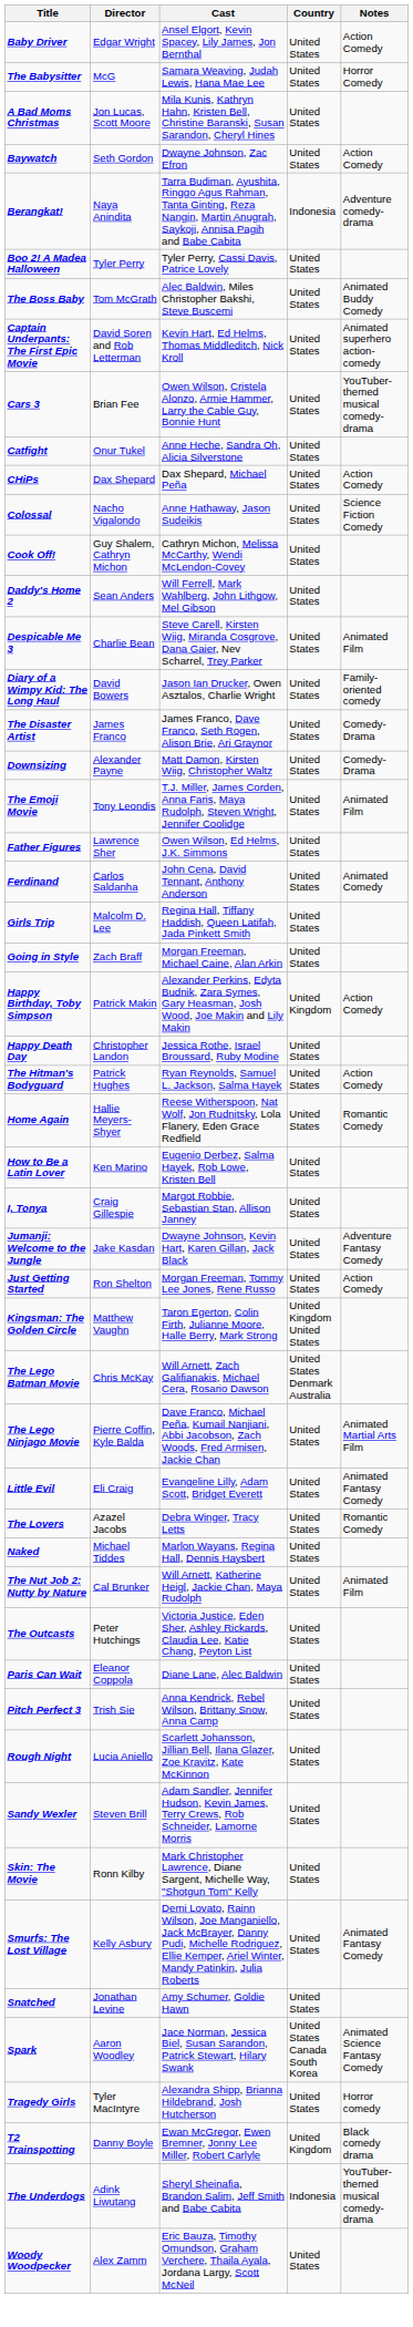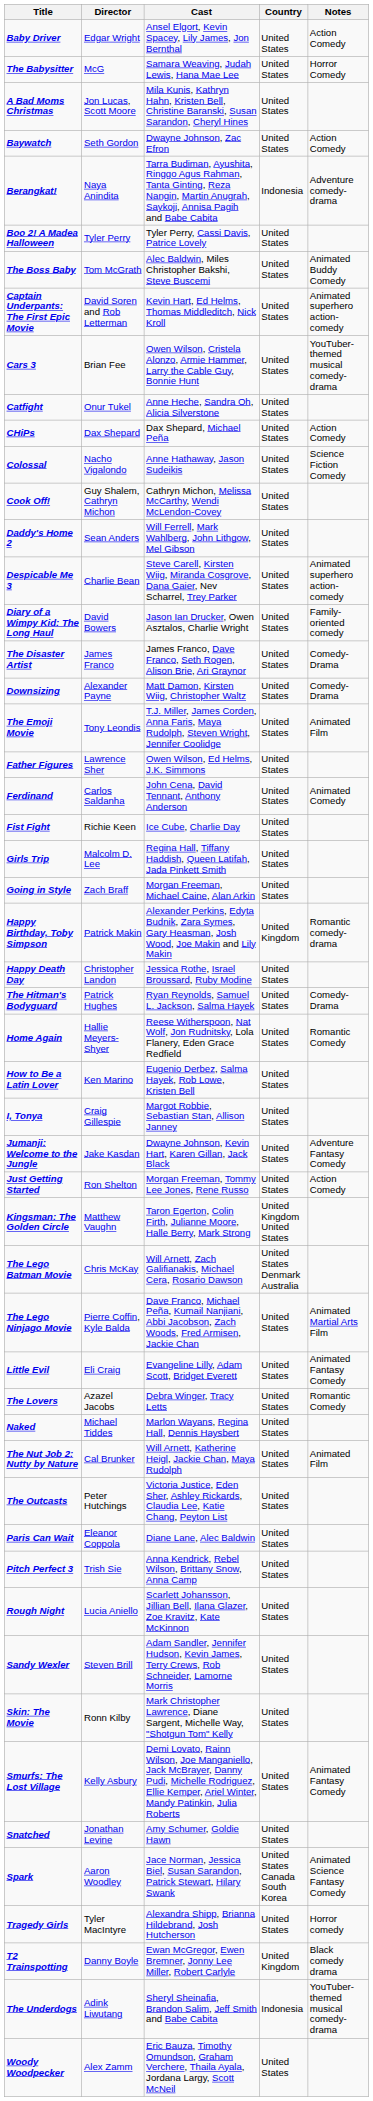 <table class="wikitable sortable">
 <tr>
 <th>Title</th>
 <th>Director</th>
 <th>Cast</th>
 <th>Country</th>
 <th>Notes</th>
 </tr>
 <tr>
 <td><strong><em><a href='#'>Baby Driver</a></em></strong></td>
 <td><a href='#'>Edgar Wright</a></td>
 <td><a href='#'>Ansel Elgort</a>, <a href='#'>Kevin Spacey</a>, <a href='#'>Lily James</a>, <a href='#'>Jon Bernthal</a></td>
 <td><br>United States</td>
 <td>Action Comedy</td>
 </tr>
 <tr>
 <td><strong><em><a href='#'>The Babysitter</a></em></strong></td>
 <td><a href='#'>McG</a></td>
 <td><a href='#'>Samara Weaving</a>, <a href='#'>Judah Lewis</a>, <a href='#'>Hana Mae Lee</a></td>
 <td>United States</td>
 <td>Horror Comedy</td>
 </tr>
 <tr>
 <td><strong><em><a href='#'>A Bad Moms Christmas</a></em></strong></td>
 <td><a href='#'>Jon Lucas</a>, <a href='#'>Scott Moore</a></td>
 <td><a href='#'>Mila Kunis</a>, <a href='#'>Kathryn Hahn</a>, <a href='#'>Kristen Bell</a>, <a href='#'>Christine Baranski</a>, <a href='#'>Susan Sarandon</a>, <a href='#'>Cheryl Hines</a></td>
 <td>United States</td>
 <td></td>
 </tr>
 <tr>
 <td><strong><em><a href='#'>Baywatch</a></em></strong></td>
 <td><a href='#'>Seth Gordon</a></td>
 <td><a href='#'>Dwayne Johnson</a>, <a href='#'>Zac Efron</a></td>
 <td>United States</td>
 <td>Action Comedy</td>
 </tr>
 <tr>
 <td><strong><em><a href='#'>Berangkat!</a></em></strong></td>
 <td><a href='#'>Naya Anindita</a></td>
 <td><a href='#'>Tarra Budiman</a>, <a href='#'>Ayushita</a>, <a href='#'>Ringgo Agus Rahman</a>, <a href='#'>Tanta Ginting</a>, <a href='#'>Reza Nangin</a>, <a href='#'>Martin Anugrah</a>, <a href='#'>Saykoji</a>, <a href='#'>Annisa Pagih</a> and <a href='#'>Babe Cabita</a></td>
 <td>Indonesia</td>
 <td>Adventure comedy-drama</td>
 </tr>
 <tr>
 <td><strong><em><a href='#'>Boo 2! A Madea Halloween</a></em></strong></td>
 <td><a href='#'>Tyler Perry</a></td>
 <td>Tyler Perry, <a href='#'>Cassi Davis</a>, <a href='#'>Patrice Lovely</a></td>
 <td>United States</td>
 <td></td>
 </tr>
 <tr>
 <td><strong><em><a href='#'>The Boss Baby</a></em></strong></td>
 <td><a href='#'>Tom McGrath</a></td>
 <td><a href='#'>Alec Baldwin</a>, Miles Christopher Bakshi, <a href='#'>Steve Buscemi</a></td>
 <td>United States</td>
 <td>Animated Buddy Comedy</td>
 </tr>
 <tr>
 <td><strong><em><a href='#'>Captain Underpants: The First Epic Movie</a></em></strong></td>
 <td><a href='#'>David Soren</a> and <a href='#'>Rob Letterman</a></td>
 <td><a href='#'>Kevin Hart</a>, <a href='#'>Ed Helms</a>, <a href='#'>Thomas Middleditch</a>, <a href='#'>Nick Kroll</a></td>
 <td>United States</td>
 <td>Animated superhero action-comedy</td>
 </tr>
 <tr>
 <td><strong><em><a href='#'>Cars 3</a></em></strong></td>
 <td>Brian Fee</td>
 <td><a href='#'>Owen Wilson</a>, <a href='#'>Cristela Alonzo</a>, <a href='#'>Armie Hammer</a>, <a href='#'>Larry the Cable Guy</a>, <a href='#'>Bonnie Hunt</a></td>
 <td>United States</td>
 <td>YouTuber-themed musical comedy-drama</td>
 </tr>
 <tr>
 <td><strong><em><a href='#'>Catfight</a></em></strong></td>
 <td><a href='#'>Onur Tukel</a></td>
 <td><a href='#'>Anne Heche</a>, <a href='#'>Sandra Oh</a>, <a href='#'>Alicia Silverstone</a></td>
 <td>United States</td>
 <td></td>
 </tr>
 <tr>
 <td><strong><em><a href='#'>CHiPs</a></em></strong></td>
 <td><a href='#'>Dax Shepard</a></td>
 <td>Dax Shepard, <a href='#'>Michael Peña</a></td>
 <td>United States</td>
 <td>Action Comedy</td>
 </tr>
 <tr>
 <td><strong><em><a href='#'>Colossal</a></em></strong></td>
 <td><a href='#'>Nacho Vigalondo</a></td>
 <td><a href='#'>Anne Hathaway</a>, <a href='#'>Jason Sudeikis</a></td>
 <td>United States</td>
 <td>Science Fiction Comedy</td>
 </tr>
 <tr>
 <td><strong><em><a href='#'>Cook Off!</a></em></strong></td>
 <td>Guy Shalem, <a href='#'>Cathryn Michon</a></td>
 <td>Cathryn Michon, <a href='#'>Melissa McCarthy</a>, <a href='#'>Wendi McLendon-Covey</a></td>
 <td>United States</td>
 <td></td>
 </tr>
 <tr>
 <td><strong><em><a href='#'>Daddy's Home 2</a></em></strong></td>
 <td><a href='#'>Sean Anders</a></td>
 <td><a href='#'>Will Ferrell</a>, <a href='#'>Mark Wahlberg</a>, <a href='#'>John Lithgow</a>, <a href='#'>Mel Gibson</a></td>
 <td>United States</td>
 <td></td>
 </tr>
 <tr>
 <td><strong><em><a href='#'>Despicable Me 3</a></em></strong></td>
 <td><a href='#'>Charlie Bean</a></td>
 <td><a href='#'>Steve Carell</a>, <a href='#'>Kirsten Wiig</a>, <a href='#'>Miranda Cosgrove</a>, <a href='#'>Dana Gaier</a>, Nev Scharrel, <a href='#'>Trey Parker</a></td>
 <td>United States</td>
-<td>Animated Film</td>
+<td>Animated superhero action-comedy</td>
 </tr>
 <tr>
 <td><strong><em><a href='#'>Diary of a Wimpy Kid: The Long Haul</a></em></strong></td>
 <td><a href='#'>David Bowers</a></td>
 <td><a href='#'>Jason Ian Drucker</a>, Owen Asztalos, Charlie Wright</td>
 <td>United States</td>
 <td>Family-oriented comedy</td>
 </tr>
 <tr>
 <td><strong><em><a href='#'>The Disaster Artist</a></em></strong></td>
 <td><a href='#'>James Franco</a></td>
 <td>James Franco, <a href='#'>Dave Franco</a>, <a href='#'>Seth Rogen</a>, <a href='#'>Alison Brie</a>, <a href='#'>Ari Graynor</a></td>
 <td>United States</td>
 <td>Comedy-Drama</td>
 </tr>
 <tr>
 <td><strong><em><a href='#'>Downsizing</a></em></strong></td>
 <td><a href='#'>Alexander Payne</a></td>
 <td><a href='#'>Matt Damon</a>, <a href='#'>Kirsten Wiig</a>, <a href='#'>Christopher Waltz</a></td>
 <td>United States</td>
 <td>Comedy-Drama</td>
 </tr>
 <tr>
 <td><strong><em><a href='#'>The Emoji Movie</a></em></strong></td>
 <td><a href='#'>Tony Leondis</a></td>
 <td><a href='#'>T.J. Miller</a>, <a href='#'>James Corden</a>, <a href='#'>Anna Faris</a>, <a href='#'>Maya Rudolph</a>, <a href='#'>Steven Wright</a>, <a href='#'>Jennifer Coolidge</a></td>
 <td>United States</td>
 <td>Animated Film</td>
 </tr>
 <tr>
 <td><strong><em><a href='#'>Father Figures</a></em></strong></td>
 <td><a href='#'>Lawrence Sher</a></td>
 <td><a href='#'>Owen Wilson</a>, <a href='#'>Ed Helms</a>, <a href='#'>J.K. Simmons</a></td>
 <td>United States</td>
 <td></td>
 </tr>
 <tr>
 <td><strong><em><a href='#'>Ferdinand</a></em></strong></td>
 <td><a href='#'>Carlos Saldanha</a></td>
 <td><a href='#'>John Cena</a>, <a href='#'>David Tennant</a>, <a href='#'>Anthony Anderson</a></td>
 <td>United States</td>
 <td>Animated Comedy</td>
 </tr>
 <tr>
+<td><strong><em><a href='#'>Fist Fight</a></em></strong></td>
+<td>Richie Keen</td>
+<td><a href='#'>Ice Cube</a>, <a href='#'>Charlie Day</a></td>
+<td>United States</td>
+<td></td>
+</tr>
+<tr>
 <td><strong><em><a href='#'>Girls Trip</a></em></strong></td>
 <td><a href='#'>Malcolm D. Lee</a></td>
 <td><a href='#'>Regina Hall</a>, <a href='#'>Tiffany Haddish</a>, <a href='#'>Queen Latifah</a>, <a href='#'>Jada Pinkett Smith</a></td>
 <td>United States</td>
 <td></td>
 </tr>
 <tr>
 <td><strong><em><a href='#'>Going in Style</a></em></strong></td>
 <td><a href='#'>Zach Braff</a></td>
 <td><a href='#'>Morgan Freeman</a>, <a href='#'>Michael Caine</a>, <a href='#'>Alan Arkin</a></td>
 <td>United States</td>
 <td></td>
 </tr>
 <tr>
 <td><strong><em><a href='#'>Happy Birthday, Toby Simpson</a></em></strong></td>
 <td><a href='#'>Patrick Makin</a></td>
 <td><a href='#'>Alexander Perkins</a>, <a href='#'>Edyta Budnik</a>, <a href='#'>Zara Symes</a>, <a href='#'>Gary Heasman</a>, <a href='#'>Josh Wood</a>, <a href='#'>Joe Makin</a> and <a href='#'>Lily Makin</a></td>
 <td>United Kingdom</td>
-<td>Action Comedy</td>
+<td>Romantic comedy-drama</td>
 </tr>
 <tr>
 <td><strong><em><a href='#'>Happy Death Day</a></em></strong></td>
 <td><a href='#'>Christopher Landon</a></td>
 <td><a href='#'>Jessica Rothe</a>, <a href='#'>Israel Broussard</a>, <a href='#'>Ruby Modine</a></td>
 <td>United States</td>
 <td></td>
 </tr>
 <tr>
 <td><strong><em><a href='#'>The Hitman's Bodyguard</a></em></strong></td>
 <td><a href='#'>Patrick Hughes</a></td>
 <td><a href='#'>Ryan Reynolds</a>, <a href='#'>Samuel L. Jackson</a>, <a href='#'>Salma Hayek</a></td>
 <td>United States</td>
-<td>Action Comedy</td>
+<td>Comedy-Drama</td>
 </tr>
 <tr>
 <td><strong><em><a href='#'>Home Again</a></em></strong></td>
 <td><a href='#'>Hallie Meyers-Shyer</a></td>
 <td><a href='#'>Reese Witherspoon</a>, <a href='#'>Nat Wolf</a>, <a href='#'>Jon Rudnitsky</a>, Lola Flanery, Eden Grace Redfield</td>
 <td>United States</td>
 <td>Romantic Comedy</td>
 </tr>
 <tr>
 <td><strong><em><a href='#'>How to Be a Latin Lover</a></em></strong></td>
 <td><a href='#'>Ken Marino</a></td>
 <td><a href='#'>Eugenio Derbez</a>, <a href='#'>Salma Hayek</a>, <a href='#'>Rob Lowe</a>, <a href='#'>Kristen Bell</a></td>
 <td>United States</td>
 <td></td>
 </tr>
 <tr>
 <td><strong><em><a href='#'>I, Tonya</a></em></strong></td>
 <td><a href='#'>Craig Gillespie</a></td>
 <td><a href='#'>Margot Robbie</a>, <a href='#'>Sebastian Stan</a>, <a href='#'>Allison Janney</a></td>
 <td>United States</td>
 <td></td>
 </tr>
 <tr>
 <td><strong><em><a href='#'>Jumanji: Welcome to the Jungle</a></em></strong></td>
 <td><a href='#'>Jake Kasdan</a></td>
 <td><a href='#'>Dwayne Johnson</a>, <a href='#'>Kevin Hart</a>, <a href='#'>Karen Gillan</a>, <a href='#'>Jack Black</a></td>
 <td>United States</td>
 <td>Adventure Fantasy Comedy</td>
 </tr>
 <tr>
 <td><strong><em><a href='#'>Just Getting Started</a></em></strong></td>
 <td><a href='#'>Ron Shelton</a></td>
 <td><a href='#'>Morgan Freeman</a>, <a href='#'>Tommy Lee Jones</a>, <a href='#'>Rene Russo</a></td>
 <td>United States</td>
 <td>Action Comedy</td>
 </tr>
 <tr>
 <td><strong><em><a href='#'>Kingsman: The Golden Circle</a></em></strong></td>
 <td><a href='#'>Matthew Vaughn</a></td>
 <td><a href='#'>Taron Egerton</a>, <a href='#'>Colin Firth</a>, <a href='#'>Julianne Moore</a>, <a href='#'>Halle Berry</a>, <a href='#'>Mark Strong</a></td>
 <td>United Kingdom<br>United States</td>
 <td></td>
 </tr>
 <tr>
 <td><strong><em><a href='#'>The Lego Batman Movie</a></em></strong></td>
 <td><a href='#'>Chris McKay</a></td>
 <td><a href='#'>Will Arnett</a>, <a href='#'>Zach Galifianakis</a>, <a href='#'>Michael Cera</a>, <a href='#'>Rosario Dawson</a></td>
 <td>United States<br>Denmark<br>Australia</td>
 <td></td>
 </tr>
 <tr>
 <td><strong><em><a href='#'>The Lego Ninjago Movie</a></em></strong></td>
 <td><a href='#'>Pierre Coffin</a>, <a href='#'>Kyle Balda</a></td>
 <td><a href='#'>Dave Franco</a>, <a href='#'>Michael Peña</a>, <a href='#'>Kumail Nanjiani</a>, <a href='#'>Abbi Jacobson</a>, <a href='#'>Zach Woods</a>, <a href='#'>Fred Armisen</a>, <a href='#'>Jackie Chan</a></td>
 <td>United States</td>
 <td>Animated <a href='#'>Martial Arts</a> Film</td>
 </tr>
 <tr>
 <td><strong><em><a href='#'>Little Evil</a></em></strong></td>
 <td><a href='#'>Eli Craig</a></td>
 <td><a href='#'>Evangeline Lilly</a>, <a href='#'>Adam Scott</a>, <a href='#'>Bridget Everett</a></td>
 <td>United States</td>
 <td>Animated Fantasy Comedy</td>
 </tr>
 <tr>
 <td><strong><em><a href='#'>The Lovers</a></em></strong></td>
 <td>Azazel Jacobs</td>
 <td><a href='#'>Debra Winger</a>, <a href='#'>Tracy Letts</a></td>
 <td>United States</td>
 <td>Romantic Comedy</td>
 </tr>
 <tr>
 <td><strong><em><a href='#'>Naked</a></em></strong></td>
 <td><a href='#'>Michael Tiddes</a></td>
 <td><a href='#'>Marlon Wayans</a>, <a href='#'>Regina Hall</a>, <a href='#'>Dennis Haysbert</a></td>
 <td>United States</td>
 <td></td>
 </tr>
 <tr>
 <td><strong><em><a href='#'>The Nut Job 2: Nutty by Nature</a></em></strong></td>
 <td><a href='#'>Cal Brunker</a></td>
 <td><a href='#'>Will Arnett</a>, <a href='#'>Katherine Heigl</a>, <a href='#'>Jackie Chan</a>, <a href='#'>Maya Rudolph</a></td>
 <td>United States</td>
 <td>Animated Film</td>
 </tr>
 <tr>
 <td><strong><em><a href='#'>The Outcasts</a></em></strong></td>
 <td>Peter Hutchings</td>
 <td><a href='#'>Victoria Justice</a>, <a href='#'>Eden Sher</a>, <a href='#'>Ashley Rickards</a>, <a href='#'>Claudia Lee</a>, <a href='#'>Katie Chang</a>, <a href='#'>Peyton List</a></td>
 <td>United States</td>
 <td></td>
 </tr>
 <tr>
 <td><strong><em><a href='#'>Paris Can Wait</a></em></strong></td>
 <td><a href='#'>Eleanor Coppola</a></td>
 <td><a href='#'>Diane Lane</a>, <a href='#'>Alec Baldwin</a></td>
 <td>United States</td>
 <td></td>
 </tr>
 <tr>
 <td><strong><em><a href='#'>Pitch Perfect 3</a></em></strong></td>
 <td><a href='#'>Trish Sie</a></td>
 <td><a href='#'>Anna Kendrick</a>, <a href='#'>Rebel Wilson</a>, <a href='#'>Brittany Snow</a>, <a href='#'>Anna Camp</a></td>
 <td>United States</td>
 <td></td>
 </tr>
 <tr>
 <td><strong><em><a href='#'>Rough Night</a></em></strong></td>
 <td><a href='#'>Lucia Aniello</a></td>
 <td><a href='#'>Scarlett Johansson</a>, <a href='#'>Jillian Bell</a>, <a href='#'>Ilana Glazer</a>, <a href='#'>Zoe Kravitz</a>, <a href='#'>Kate McKinnon</a></td>
 <td>United States</td>
 <td></td>
 </tr>
 <tr>
 <td><strong><em><a href='#'>Sandy Wexler</a></em></strong></td>
 <td><a href='#'>Steven Brill</a></td>
 <td><a href='#'>Adam Sandler</a>, <a href='#'>Jennifer Hudson</a>, <a href='#'>Kevin James</a>, <a href='#'>Terry Crews</a>, <a href='#'>Rob Schneider</a>, <a href='#'>Lamorne Morris</a></td>
 <td>United States</td>
 <td></td>
 </tr>
 <tr>
 <td><strong><em><a href='#'>Skin: The Movie</a></em></strong></td>
 <td>Ronn Kilby</td>
 <td><a href='#'>Mark Christopher Lawrence</a>, Diane Sargent, Michelle Way, <a href='#'>"Shotgun Tom" Kelly</a></td>
 <td>United States</td>
 <td></td>
 </tr>
 <tr>
 <td><strong><em><a href='#'>Smurfs: The Lost Village</a></em></strong></td>
 <td><a href='#'>Kelly Asbury</a></td>
 <td><a href='#'>Demi Lovato</a>, <a href='#'>Rainn Wilson</a>, <a href='#'>Joe Manganiello</a>, <a href='#'>Jack McBrayer</a>, <a href='#'>Danny Pudi</a>, <a href='#'>Michelle Rodriguez</a>, <a href='#'>Ellie Kemper</a>, <a href='#'>Ariel Winter</a>, <a href='#'>Mandy Patinkin</a>, <a href='#'>Julia Roberts</a></td>
 <td>United States</td>
 <td>Animated Fantasy Comedy</td>
 </tr>
 <tr>
 <td><strong><em><a href='#'>Snatched</a></em></strong></td>
 <td><a href='#'>Jonathan Levine</a></td>
 <td><a href='#'>Amy Schumer</a>, <a href='#'>Goldie Hawn</a></td>
 <td>United States</td>
 <td></td>
 </tr>
 <tr>
 <td><strong><em><a href='#'>Spark</a></em></strong></td>
 <td><a href='#'>Aaron Woodley</a></td>
 <td><a href='#'>Jace Norman</a>, <a href='#'>Jessica Biel</a>, <a href='#'>Susan Sarandon</a>, <a href='#'>Patrick Stewart</a>, <a href='#'>Hilary Swank</a></td>
 <td>United States<br>Canada<br>South Korea</td>
 <td>Animated Science Fantasy Comedy</td>
 </tr>
 <tr>
 <td><strong><em><a href='#'>Tragedy Girls</a></em></strong></td>
 <td>Tyler MacIntyre</td>
 <td><a href='#'>Alexandra Shipp</a>, <a href='#'>Brianna Hildebrand</a>, <a href='#'>Josh Hutcherson</a></td>
 <td>United States</td>
 <td>Horror comedy</td>
 </tr>
 <tr>
 <td><strong><em><a href='#'>T2 Trainspotting</a></em></strong></td>
 <td><a href='#'>Danny Boyle</a></td>
 <td><a href='#'>Ewan McGregor</a>, <a href='#'>Ewen Bremner</a>, <a href='#'>Jonny Lee Miller</a>, <a href='#'>Robert Carlyle</a></td>
 <td>United Kingdom</td>
 <td>Black comedy drama</td>
 </tr>
 <tr>
 <td><strong><em><a href='#'>The Underdogs</a></em></strong></td>
 <td><a href='#'>Adink Liwutang</a></td>
 <td><a href='#'>Sheryl Sheinafia</a>, <a href='#'>Brandon Salim</a>, <a href='#'>Jeff Smith</a> and <a href='#'>Babe Cabita</a></td>
 <td>Indonesia</td>
 <td>YouTuber-themed musical comedy-drama</td>
 </tr>
 <tr>
 <td><strong><em><a href='#'>Woody Woodpecker</a></em></strong></td>
 <td><a href='#'>Alex Zamm</a></td>
 <td><a href='#'>Eric Bauza</a>, <a href='#'>Timothy Omundson</a>, <a href='#'>Graham Verchere</a>, <a href='#'>Thaila Ayala</a>, Jordana Largy, <a href='#'>Scott McNeil</a></td>
 <td>United States</td>
 <td></td>
 </tr>
 </table>
